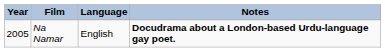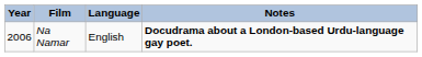 <table class="wikitable">
 <tr align="center">
 <th style="background:#B0C4DE;">Year</th>
 <th style="background:#B0C4DE;">Film</th>
 <th style="background:#B0C4DE;">Language</th>
 <th style="background:#B0C4DE;">Notes</th>
 </tr>
 <tr>
-<td>2005</td>
+<td>2006</td>
 <td><em>Na Namar</em></td>
 <td>English</td>
 <td><strong>Docudrama about a London-based Urdu-language gay poet.</strong></td>
 </tr>
 </table>
